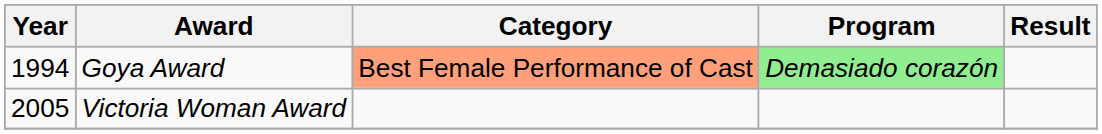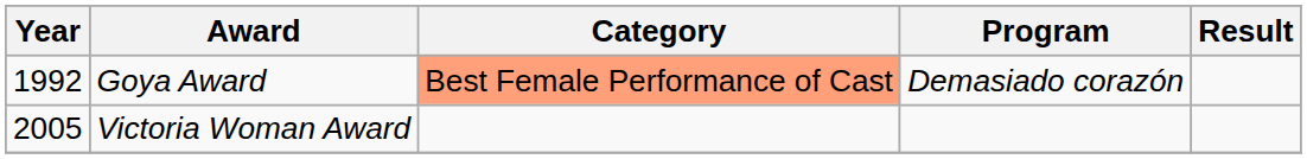 <table class="wikitable" style="font-size: 90%;">
 <tr>
 <th>Year</th>
 <th>Award</th>
 <th>Category</th>
 <th>Program</th>
 <th>Result</th>
 </tr>
 <tr>
-<td>1994</td>
+<td>1992</td>
 <td><em>Goya Award</em></td>
 <td style="background: lightsalmon;">Best Female Performance of Cast</td>
-<td style="background: lightgreen;"><em>Demasiado corazón</em></td>
+<td><em>Demasiado corazón</em></td>
 <td></td>
 </tr>
 <tr>
 <td>2005</td>
 <td><em>Victoria Woman Award</em></td>
 <td></td>
 <td></td>
 <td></td>
 </tr>
 <tr>
 </tr>
 </table>
